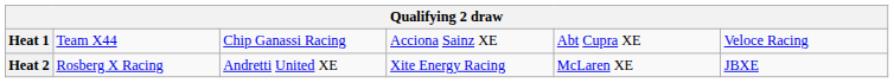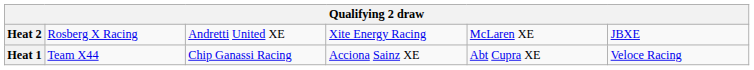 <table class="wikitable" style="text-align:center; font-size:85%">
 <tr>
 <th colspan="6">Qualifying 2 draw</th>
+</tr>
+<tr>
+<th>Heat 2</th>
+<td width="150px" align="left"> <a href='#'>Rosberg X Racing</a></td>
+<td width="150px" align="left"> <a href='#'>Andretti</a> <a href='#'>United</a> XE</td>
+<td width="150px" align="left"> <a href='#'>Xite Energy Racing</a></td>
+<td width="150px" align="left"> <a href='#'>McLaren</a> XE</td>
+<td width="150px" align="left"> <a href='#'>JBXE</a></td>
 </tr>
 <tr>
 <th>Heat 1</th>
 <td width="150px" align="left"> <a href='#'>Team X44</a></td>
 <td width="150px" align="left"> <a href='#'>Chip Ganassi Racing</a></td>
 <td width="150px" align="left"> <a href='#'>Acciona</a>  <a href='#'>Sainz</a> XE</td>
 <td width="150px" align="left"> <a href='#'>Abt</a> <a href='#'>Cupra</a> XE</td>
 <td width="150px" align="left"> <a href='#'>Veloce Racing</a></td>
 </tr>
-<tr>
-<th>Heat 2</th>
-<td width="150px" align="left"> <a href='#'>Rosberg X Racing</a></td>
-<td width="150px" align="left"> <a href='#'>Andretti</a> <a href='#'>United</a> XE</td>
-<td width="150px" align="left"> <a href='#'>Xite Energy Racing</a></td>
-<td width="150px" align="left"> <a href='#'>McLaren</a> XE</td>
-<td width="150px" align="left"> <a href='#'>JBXE</a></td>
-</tr>
 </table>
